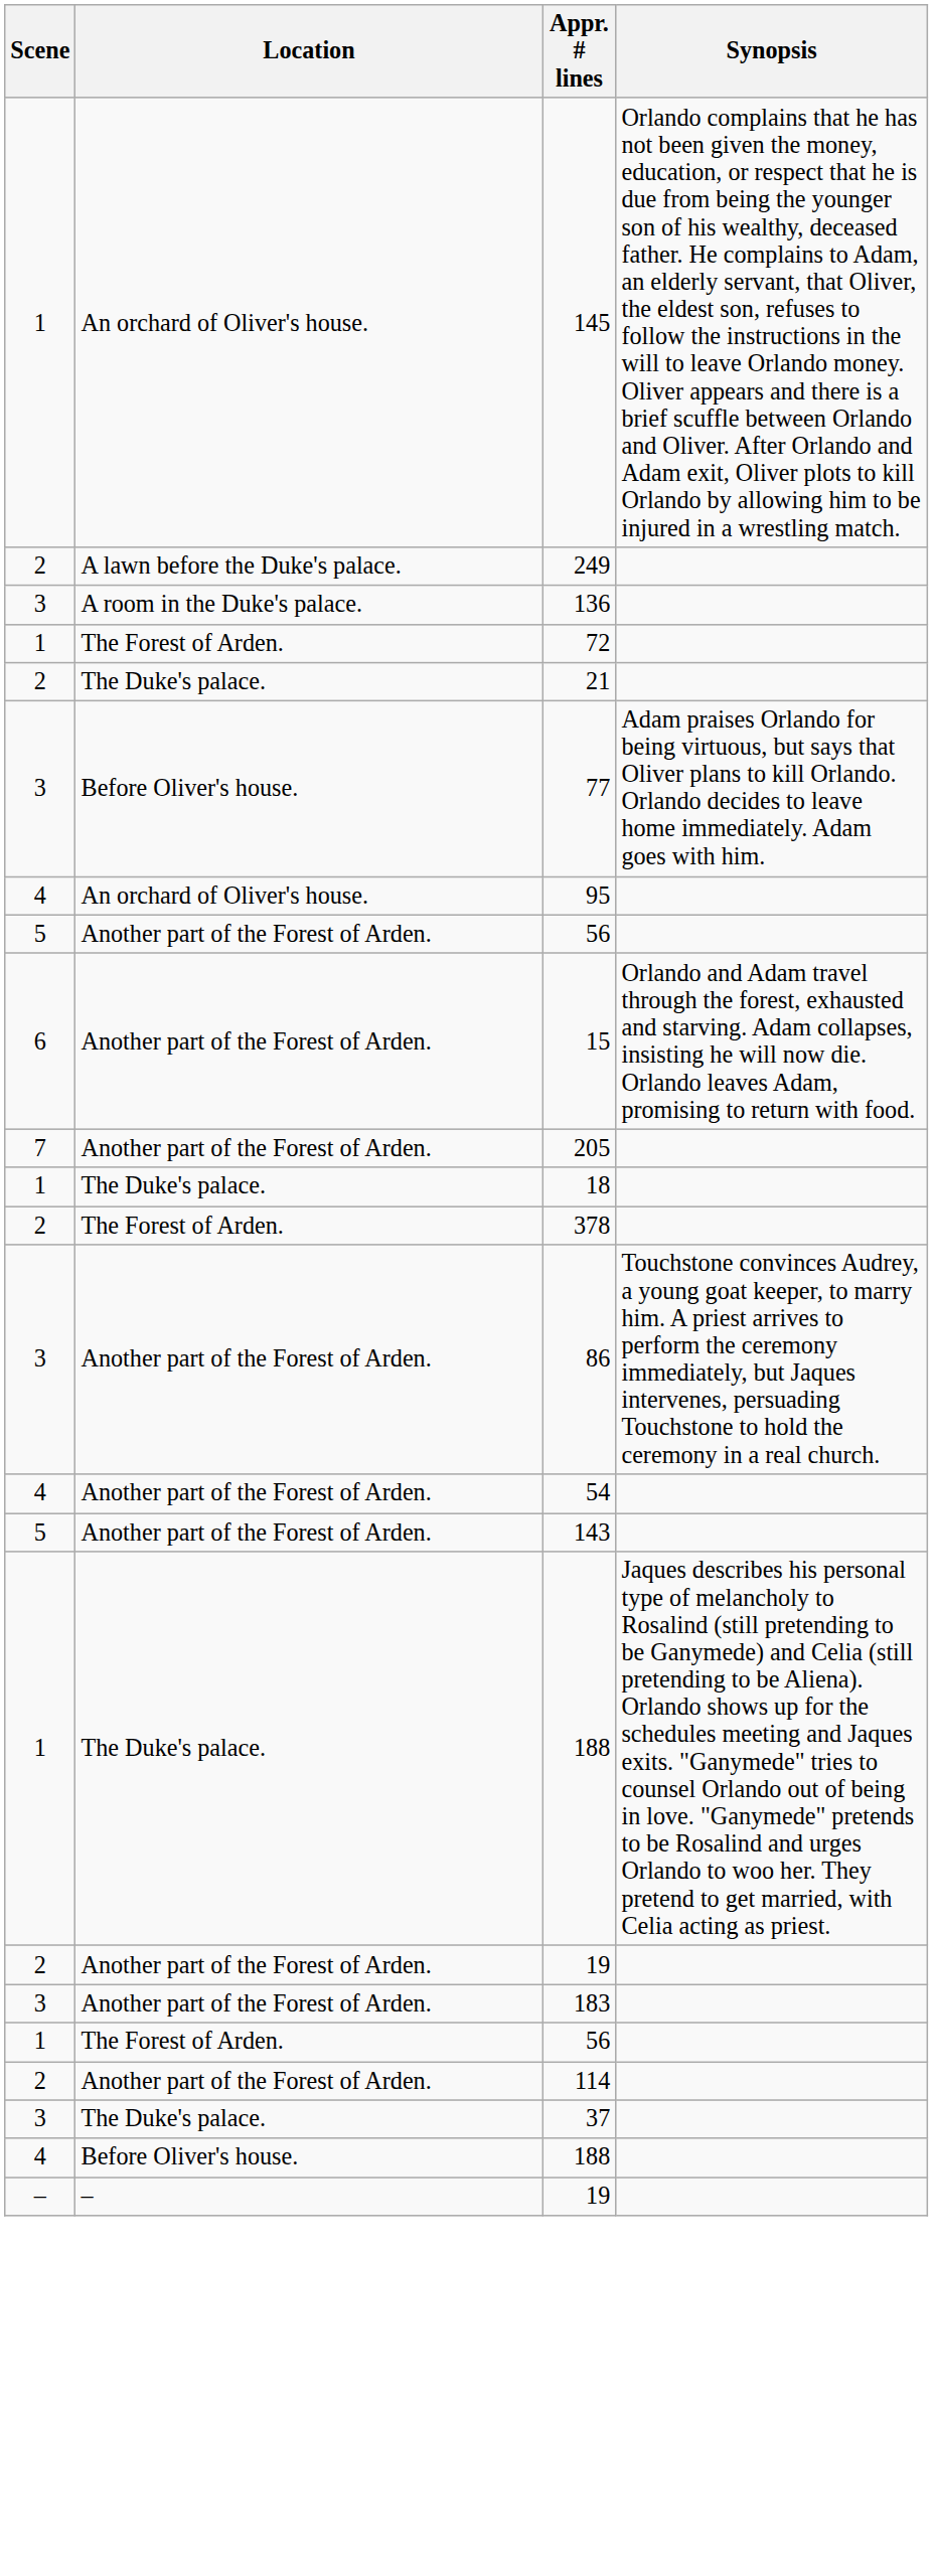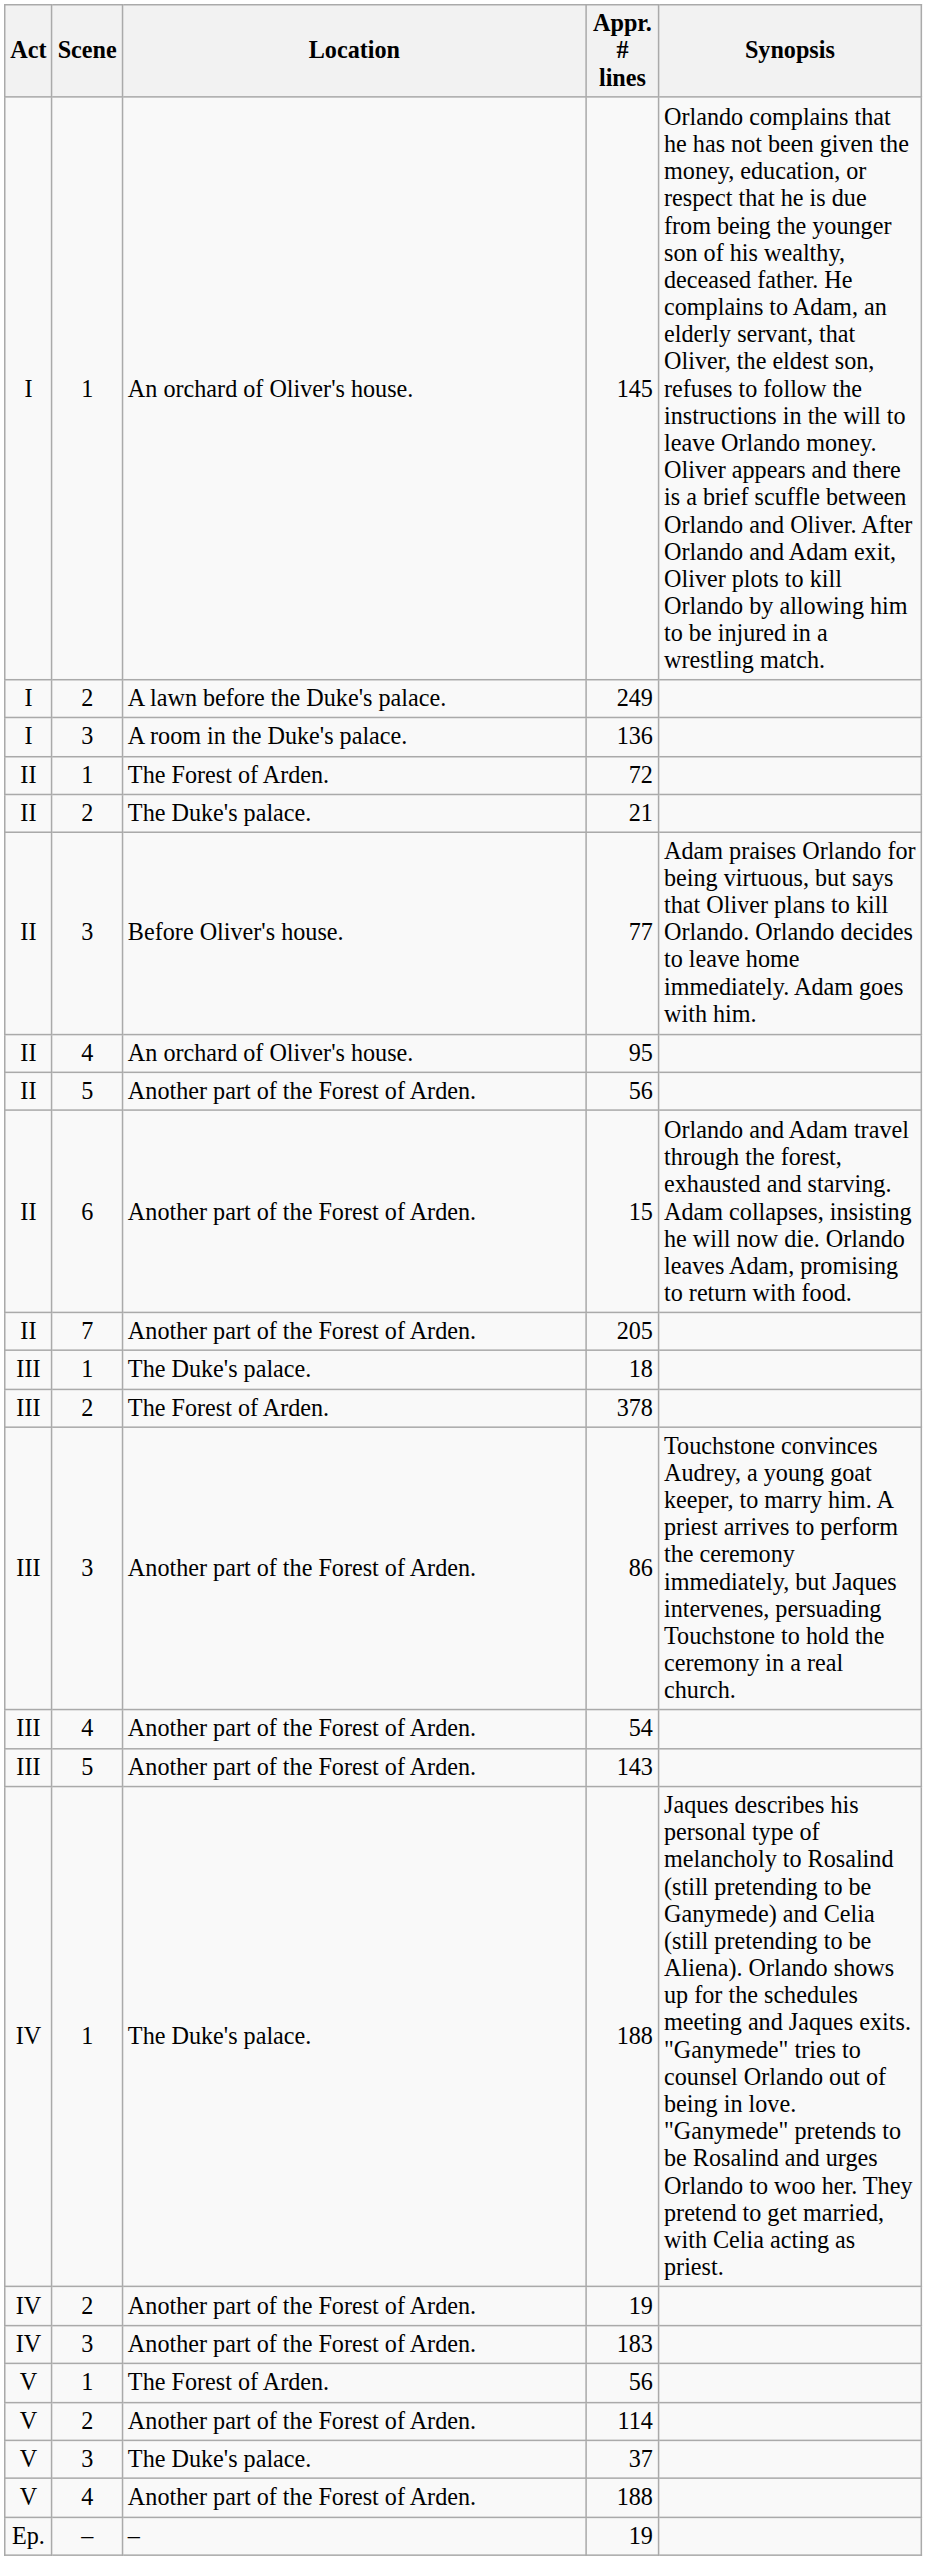 <table class="wikitable">
 <tr>
+<th>Act</th>
 <th data-sort-type="number">Scene</th>
 <th style="width:300px;">Location</th>
 <th data-sort-type="number">Appr. # lines</th>
 <th>Synopsis</th>
 </tr>
 <tr>
+<td style="text-align:center;">I</td>
 <td style="text-align:center;">1</td>
 <td>An orchard of Oliver's house.</td>
 <td style="text-align:right;">145</td>
 <td>Orlando complains that he has not been given the money, education, or respect that he is due from being the younger son of his wealthy, deceased father. He complains to Adam, an elderly servant, that Oliver, the eldest son, refuses to follow the instructions in the will to leave Orlando money. Oliver appears and there is a brief scuffle between Orlando and Oliver. After Orlando and Adam exit, Oliver plots to kill Orlando by allowing him to be injured in a wrestling match.</td>
 </tr>
 <tr>
+<td style="text-align:center;">I</td>
 <td style="text-align:center;">2</td>
 <td>A lawn before the Duke's palace.</td>
 <td style="text-align:right;">249</td>
 <td></td>
 </tr>
 <tr>
+<td style="text-align:center;">I</td>
 <td style="text-align:center;">3</td>
 <td>A room in the Duke's palace.</td>
 <td style="text-align:right;">136</td>
 <td></td>
 </tr>
 <tr>
+<td style="text-align:center;">II</td>
 <td style="text-align:center;">1</td>
 <td>The Forest of Arden.</td>
 <td style="text-align:right;">72</td>
 <td></td>
 </tr>
 <tr>
+<td style="text-align:center;">II</td>
 <td style="text-align:center;">2</td>
 <td>The Duke's palace.</td>
 <td style="text-align:right;">21</td>
 <td></td>
 </tr>
 <tr>
+<td style="text-align:center;">II</td>
 <td style="text-align:center;">3</td>
 <td>Before Oliver's house.</td>
 <td style="text-align:right;">77</td>
 <td>Adam praises Orlando for being virtuous, but says that Oliver plans to kill Orlando. Orlando decides to leave home immediately. Adam goes with him.</td>
 </tr>
 <tr>
+<td style="text-align:center;">II</td>
 <td style="text-align:center;">4</td>
 <td>An orchard of Oliver's house.</td>
 <td style="text-align:right;">95</td>
 <td></td>
 </tr>
 <tr>
+<td style="text-align:center;">II</td>
 <td style="text-align:center;">5</td>
 <td>Another part of the Forest of Arden.</td>
 <td style="text-align:right;">56</td>
 <td></td>
 </tr>
 <tr>
+<td style="text-align:center;">II</td>
 <td style="text-align:center;">6</td>
 <td>Another part of the Forest of Arden.</td>
 <td style="text-align:right;">15</td>
 <td>Orlando and Adam travel through the forest, exhausted and starving. Adam collapses, insisting he will now die. Orlando leaves Adam, promising to return with food.</td>
 </tr>
 <tr>
+<td style="text-align:center;">II</td>
 <td style="text-align:center;">7</td>
 <td>Another part of the Forest of Arden.</td>
 <td style="text-align:right;">205</td>
 <td></td>
 </tr>
 <tr>
+<td style="text-align:center;">III</td>
 <td style="text-align:center;">1</td>
 <td>The Duke's palace.</td>
 <td style="text-align:right;">18</td>
 <td></td>
 </tr>
 <tr>
+<td style="text-align:center;">III</td>
 <td style="text-align:center;">2</td>
 <td>The Forest of Arden.</td>
 <td style="text-align:right;">378</td>
 <td></td>
 </tr>
 <tr>
+<td style="text-align:center;">III</td>
 <td style="text-align:center;">3</td>
 <td>Another part of the Forest of Arden.</td>
 <td style="text-align:right;">86</td>
 <td>Touchstone convinces Audrey, a young goat keeper, to marry him. A priest arrives to perform the ceremony immediately, but Jaques intervenes, persuading Touchstone to hold the ceremony in a real church.</td>
 </tr>
 <tr>
+<td style="text-align:center;">III</td>
 <td style="text-align:center;">4</td>
 <td>Another part of the Forest of Arden.</td>
 <td style="text-align:right;">54</td>
 <td></td>
 </tr>
 <tr>
+<td style="text-align:center;">III</td>
 <td style="text-align:center;">5</td>
 <td>Another part of the Forest of Arden.</td>
 <td style="text-align:right;">143</td>
 <td></td>
 </tr>
 <tr>
+<td style="text-align:center;">IV</td>
 <td style="text-align:center;">1</td>
 <td>The Duke's palace.</td>
 <td style="text-align:right;">188</td>
 <td>Jaques describes his personal type of melancholy to Rosalind (still pretending to be Ganymede) and Celia (still pretending to be Aliena). Orlando shows up for the schedules meeting and Jaques exits. "Ganymede" tries to counsel Orlando out of being in love. "Ganymede" pretends to be Rosalind and urges Orlando to woo her. They pretend to get married, with Celia acting as priest.</td>
 </tr>
 <tr>
+<td style="text-align:center;">IV</td>
 <td style="text-align:center;">2</td>
 <td>Another part of the Forest of Arden.</td>
 <td style="text-align:right;">19</td>
 <td></td>
 </tr>
 <tr>
+<td style="text-align:center;">IV</td>
 <td style="text-align:center;">3</td>
 <td>Another part of the Forest of Arden.</td>
 <td style="text-align:right;">183</td>
 <td></td>
 </tr>
 <tr>
+<td style="text-align:center;">V</td>
 <td style="text-align:center;">1</td>
 <td>The Forest of Arden.</td>
 <td style="text-align:right;">56</td>
 <td></td>
 </tr>
 <tr>
+<td style="text-align:center;">V</td>
 <td style="text-align:center;">2</td>
 <td>Another part of the Forest of Arden.</td>
 <td style="text-align:right;">114</td>
 <td></td>
 </tr>
 <tr>
+<td style="text-align:center;">V</td>
 <td style="text-align:center;">3</td>
 <td>The Duke's palace.</td>
 <td style="text-align:right;">37</td>
 <td></td>
 </tr>
 <tr>
+<td style="text-align:center;">V</td>
 <td style="text-align:center;">4</td>
-<td>Before Oliver's house.</td>
+<td>Another part of the Forest of Arden.</td>
 <td style="text-align:right;">188</td>
 <td></td>
 </tr>
 <tr>
+<td style="text-align:center;" data-sort-value="zzz Ep.">Ep.</td>
 <td style="text-align:center;" data-sort-value="1000">–</td>
 <td>–</td>
 <td style="text-align:right;">19</td>
 <td></td>
 </tr>
 </table>
